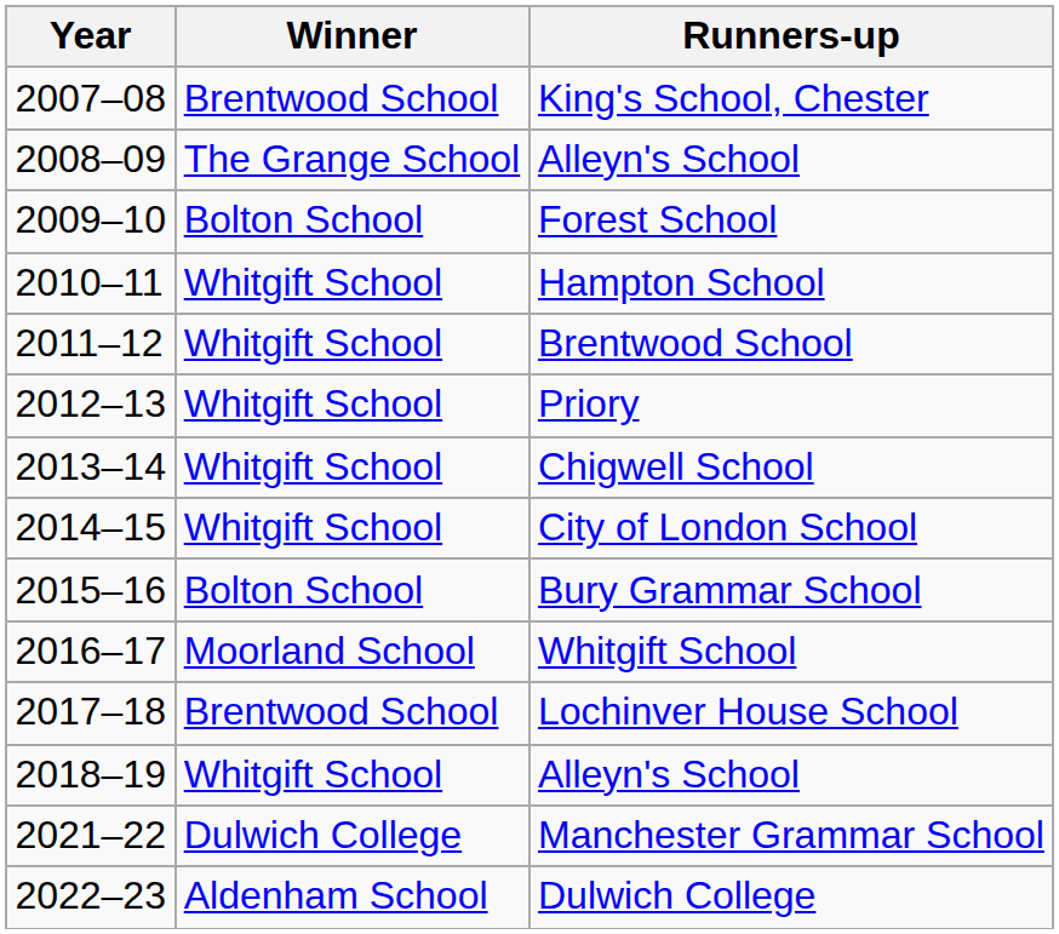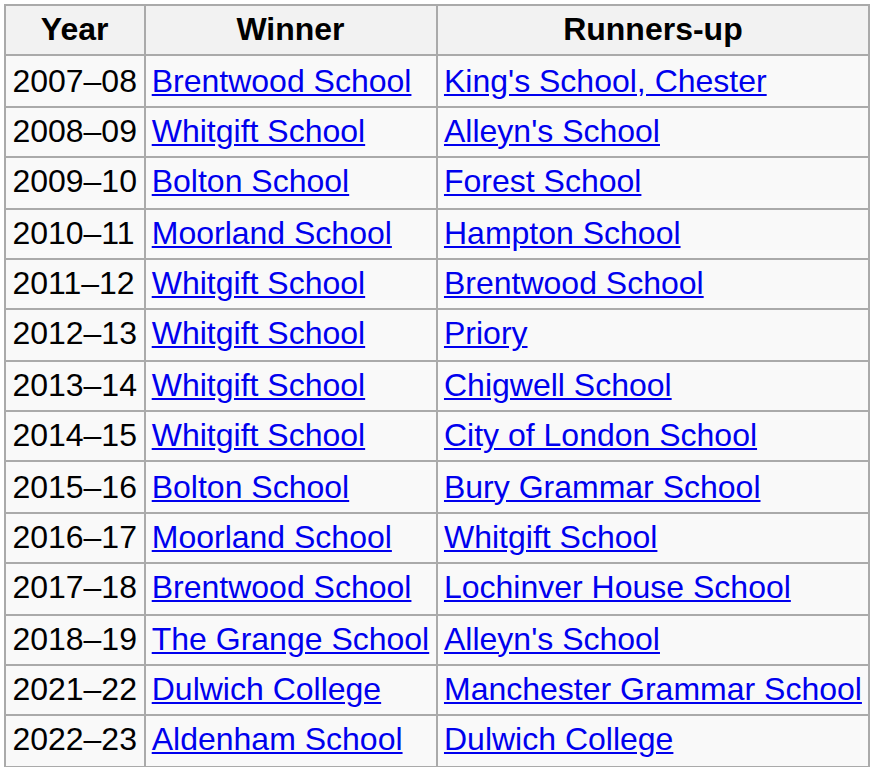 <table class="wikitable">
 <tr>
 <th>Year</th>
 <th>Winner</th>
 <th>Runners-up</th>
 </tr>
 <tr>
 <td>2007–08</td>
 <td><a href='#'>Brentwood School</a></td>
 <td><a href='#'>King's School, Chester</a></td>
 </tr>
 <tr>
 <td>2008–09</td>
-<td><a href='#'>The Grange School</a></td>
+<td><a href='#'>Whitgift School</a></td>
 <td><a href='#'>Alleyn's School</a></td>
 </tr>
 <tr>
 <td>2009–10</td>
 <td><a href='#'>Bolton School</a></td>
 <td><a href='#'>Forest School</a></td>
 </tr>
 <tr>
 <td>2010–11</td>
-<td><a href='#'>Whitgift School</a></td>
+<td><a href='#'>Moorland School</a></td>
 <td><a href='#'>Hampton School</a></td>
 </tr>
 <tr>
 <td>2011–12</td>
 <td><a href='#'>Whitgift School</a></td>
 <td><a href='#'>Brentwood School</a></td>
 </tr>
 <tr>
 <td>2012–13</td>
 <td><a href='#'>Whitgift School</a></td>
 <td><a href='#'>Priory</a></td>
 </tr>
 <tr>
 <td>2013–14</td>
 <td><a href='#'>Whitgift School</a></td>
 <td><a href='#'>Chigwell School</a></td>
 </tr>
 <tr>
 <td>2014–15</td>
 <td><a href='#'>Whitgift School</a></td>
 <td><a href='#'>City of London School</a></td>
 </tr>
 <tr>
 <td>2015–16</td>
 <td><a href='#'>Bolton School</a></td>
 <td><a href='#'>Bury Grammar School</a></td>
 </tr>
 <tr>
 <td>2016–17</td>
 <td><a href='#'>Moorland School</a></td>
 <td><a href='#'>Whitgift School</a></td>
 </tr>
 <tr>
 <td>2017–18</td>
 <td><a href='#'>Brentwood School</a></td>
 <td><a href='#'>Lochinver House School</a></td>
 </tr>
 <tr>
 <td>2018–19</td>
-<td><a href='#'>Whitgift School</a></td>
+<td><a href='#'>The Grange School</a></td>
 <td><a href='#'>Alleyn's School</a></td>
 </tr>
 <tr>
 <td>2021–22</td>
 <td><a href='#'>Dulwich College</a></td>
 <td><a href='#'>Manchester Grammar School</a></td>
 </tr>
 <tr>
 <td>2022–23</td>
 <td><a href='#'>Aldenham School</a></td>
 <td><a href='#'>Dulwich College</a></td>
 </tr>
 </table>
